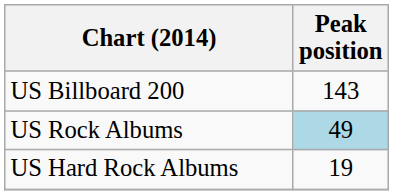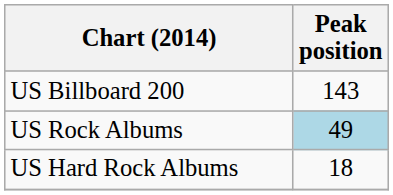 <table class="wikitable">
 <tr>
 <th align="left" width="180">Chart (2014)</th>
 <th align="left">Peak<br>position</th>
 </tr>
 <tr>
 <td align="left">US Billboard 200</td>
 <td align="center">143</td>
 </tr>
 <tr>
 <td>US Rock Albums</td>
 <td align="center" style="background: lightblue;">49</td>
 </tr>
 <tr>
 <td>US Hard Rock Albums</td>
-<td align="center">19</td>
+<td align="center">18</td>
 </tr>
 <tr>
 </tr>
 </table>
